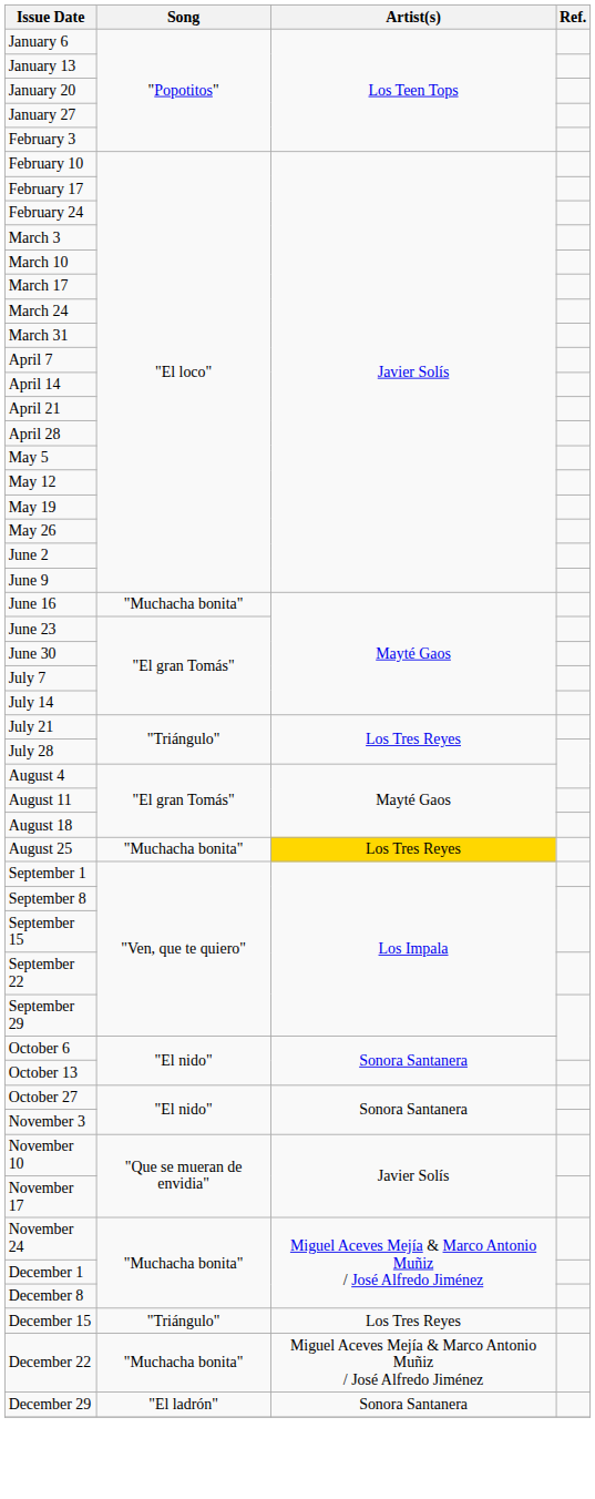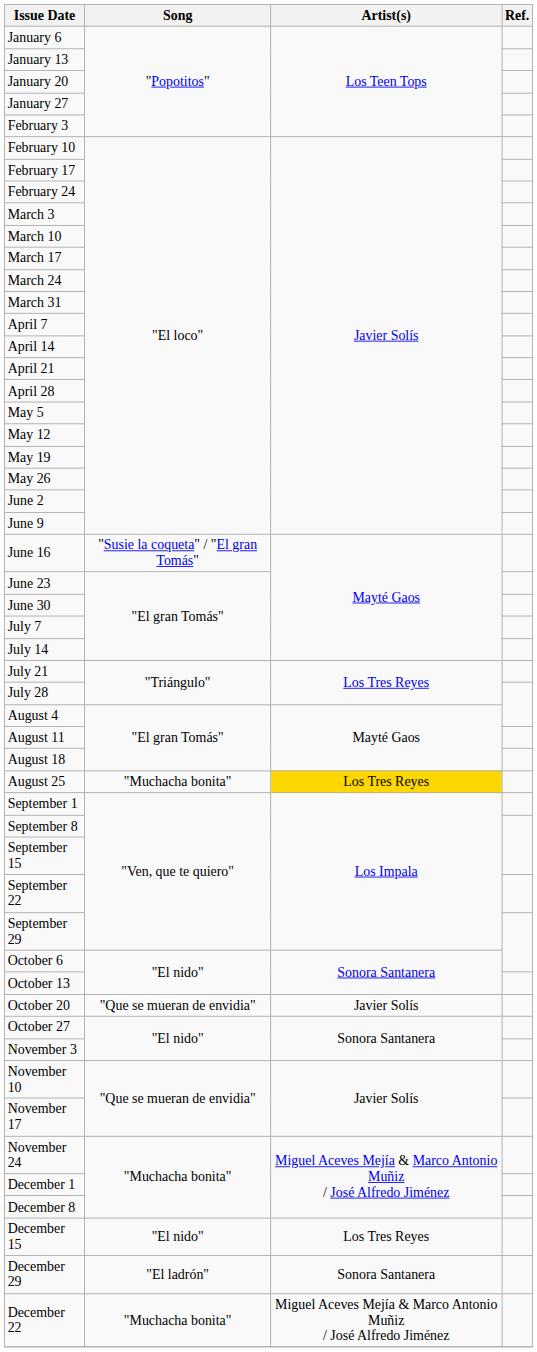 <table class="wikitable">
 <tr>
 <th>Issue Date</th>
 <th>Song</th>
 <th>Artist(s)</th>
 <th>Ref.</th>
 </tr>
 <tr>
 <td>January 6</td>
 <td align="center" rowspan="5">"<a href='#'>Popotitos</a>"</td>
 <td align="center" rowspan="5"><a href='#'>Los Teen Tops</a></td>
 <td align="center" rowspan=1></td>
 </tr>
 <tr>
 <td>January 13</td>
 <td align="center" rowspan=1></td>
 </tr>
 <tr>
 <td>January 20</td>
 <td align="center" rowspan=1></td>
 </tr>
 <tr>
 <td>January 27</td>
 <td align="center" rowspan=1></td>
 </tr>
 <tr>
 <td>February 3</td>
 <td align="center" rowspan=1></td>
 </tr>
 <tr>
 <td>February 10</td>
 <td align="center" rowspan="18">"El loco"</td>
 <td align="center" rowspan="18"><a href='#'>Javier Solís</a></td>
 <td align="center" rowspan=1></td>
 </tr>
 <tr>
 <td>February 17</td>
 <td align="center" rowspan=1></td>
 </tr>
 <tr>
 <td>February 24</td>
 <td align="center" rowspan=1></td>
 </tr>
 <tr>
 <td>March 3</td>
 <td align="center" rowspan=1></td>
 </tr>
 <tr>
 <td>March 10</td>
 <td align="center" rowspan=1></td>
 </tr>
 <tr>
 <td>March 17</td>
 <td align="center" rowspan=1></td>
 </tr>
 <tr>
 <td>March 24</td>
 <td align="center" rowspan=1></td>
 </tr>
 <tr>
 <td>March 31</td>
 <td align="center" rowspan=1></td>
 </tr>
 <tr>
 <td>April 7</td>
 <td align="center" rowspan=1></td>
 </tr>
 <tr>
 <td>April 14</td>
 <td align="center" rowspan=1></td>
 </tr>
 <tr>
 <td>April 21</td>
 <td align="center" rowspan=1></td>
 </tr>
 <tr>
 <td>April 28</td>
 <td align="center" rowspan=1></td>
 </tr>
 <tr>
 <td>May 5</td>
 <td align="center" rowspan=1></td>
 </tr>
 <tr>
 <td>May 12</td>
 <td align="center" rowspan=1></td>
 </tr>
 <tr>
 <td>May 19</td>
 <td align="center" rowspan=1></td>
 </tr>
 <tr>
 <td>May 26</td>
 <td align="center" rowspan=1></td>
 </tr>
 <tr>
 <td>June 2</td>
 <td align="center" rowspan=1></td>
 </tr>
 <tr>
 <td>June 9</td>
 <td align="center" rowspan=1></td>
 </tr>
 <tr>
 <td>June 16</td>
-<td align="center">"Muchacha bonita"</td>
+<td align="center">"<a href='#'>Susie la coqueta</a>" / "<a href='#'>El gran Tomás</a>"</td>
 <td align="center" rowspan="5"><a href='#'>Mayté Gaos</a></td>
 <td align="center" rowspan=1></td>
 </tr>
 <tr>
 <td>June 23</td>
 <td align="center" rowspan="4">"El gran Tomás"</td>
 <td align="center" rowspan=1></td>
 </tr>
 <tr>
 <td>June 30</td>
 <td align="center" rowspan=1></td>
 </tr>
 <tr>
 <td>July 7</td>
 <td align="center" rowspan=1></td>
 </tr>
 <tr>
 <td>July 14</td>
 <td align="center" rowspan=1></td>
 </tr>
 <tr>
 <td>July 21</td>
 <td align="center" rowspan="2">"Triángulo"</td>
 <td align="center" rowspan="2"><a href='#'>Los Tres Reyes</a></td>
 <td align="center" rowspan=1></td>
 </tr>
 <tr>
 <td>July 28</td>
 <td align="center" rowspan=2></td>
 </tr>
 <tr>
 <td>August 4</td>
 <td align="center" rowspan="3">"El gran Tomás"</td>
 <td align="center" rowspan="3">Mayté Gaos</td>
 </tr>
 <tr>
 <td>August 11</td>
 <td align="center" rowspan=1></td>
 </tr>
 <tr>
 <td>August 18</td>
 <td align="center" rowspan=1></td>
 </tr>
 <tr>
 <td>August 25</td>
 <td align="center">"Muchacha bonita"</td>
 <td align="center" style="background: gold;">Los Tres Reyes</td>
 <td align="center" rowspan=1></td>
 </tr>
 <tr>
 <td>September 1</td>
 <td align="center" rowspan="5">"Ven, que te quiero"</td>
 <td align="center" rowspan="5"><a href='#'>Los Impala</a></td>
 <td align="center" rowspan=1></td>
 </tr>
 <tr>
 <td>September 8</td>
 <td align="center" rowspan=2></td>
 </tr>
 <tr>
 <td>September 15</td>
 </tr>
 <tr>
 <td>September 22</td>
 <td align="center" rowspan=1></td>
 </tr>
 <tr>
 <td>September 29</td>
 <td align="center" rowspan=2></td>
 </tr>
 <tr>
 <td>October 6</td>
 <td align="center" rowspan="2">"El nido"</td>
 <td align="center" rowspan="2"><a href='#'>Sonora Santanera</a></td>
 </tr>
 <tr>
 <td>October 13</td>
 <td align="center" rowspan=1></td>
 </tr>
 <tr>
+<td>October 20</td>
+<td align="center">"Que se mueran de envidia"</td>
+<td align="center">Javier Solís</td>
+<td align="center" rowspan=1></td>
+</tr>
+<tr>
 <td>October 27</td>
 <td align="center" rowspan="2">"El nido"</td>
 <td align="center" rowspan="2">Sonora Santanera</td>
 <td align="center" rowspan=1></td>
 </tr>
 <tr>
 <td>November 3</td>
 <td align="center" rowspan=1></td>
 </tr>
 <tr>
 <td>November 10</td>
 <td align="center" rowspan="2">"Que se mueran de envidia"</td>
 <td align="center" rowspan="2">Javier Solís</td>
 <td align="center" rowspan=1></td>
 </tr>
 <tr>
 <td>November 17</td>
 <td align="center" rowspan=1></td>
 </tr>
 <tr>
 <td>November 24</td>
 <td align="center" rowspan="3">"Muchacha bonita"</td>
 <td align="center" rowspan="3"><a href='#'>Miguel Aceves Mejía</a> & <a href='#'>Marco Antonio Muñiz</a><br> / <a href='#'>José Alfredo Jiménez</a></td>
 <td align="center" rowspan=1></td>
 </tr>
 <tr>
 <td>December 1</td>
 <td align="center" rowspan=1></td>
 </tr>
 <tr>
 <td>December 8</td>
 <td align="center" rowspan=1></td>
 </tr>
 <tr>
 <td>December 15</td>
-<td align="center">"Triángulo"</td>
+<td align="center">"El nido"</td>
 <td align="center">Los Tres Reyes</td>
+<td align="center" rowspan=1></td>
+</tr>
+<tr>
+<td>December 29</td>
+<td align="center">"El ladrón"</td>
+<td align="center">Sonora Santanera</td>
 <td align="center" rowspan=1></td>
 </tr>
 <tr>
 <td>December 22</td>
 <td align="center">"Muchacha bonita"</td>
 <td align="center">Miguel Aceves Mejía & Marco Antonio Muñiz<br> / José Alfredo Jiménez</td>
 <td align="center" rowspan=1></td>
 </tr>
 <tr>
-<td>December 29</td>
-<td align="center">"El ladrón"</td>
-<td align="center">Sonora Santanera</td>
-<td align="center" rowspan=1></td>
-</tr>
-<tr>
 </tr>
 </table>
